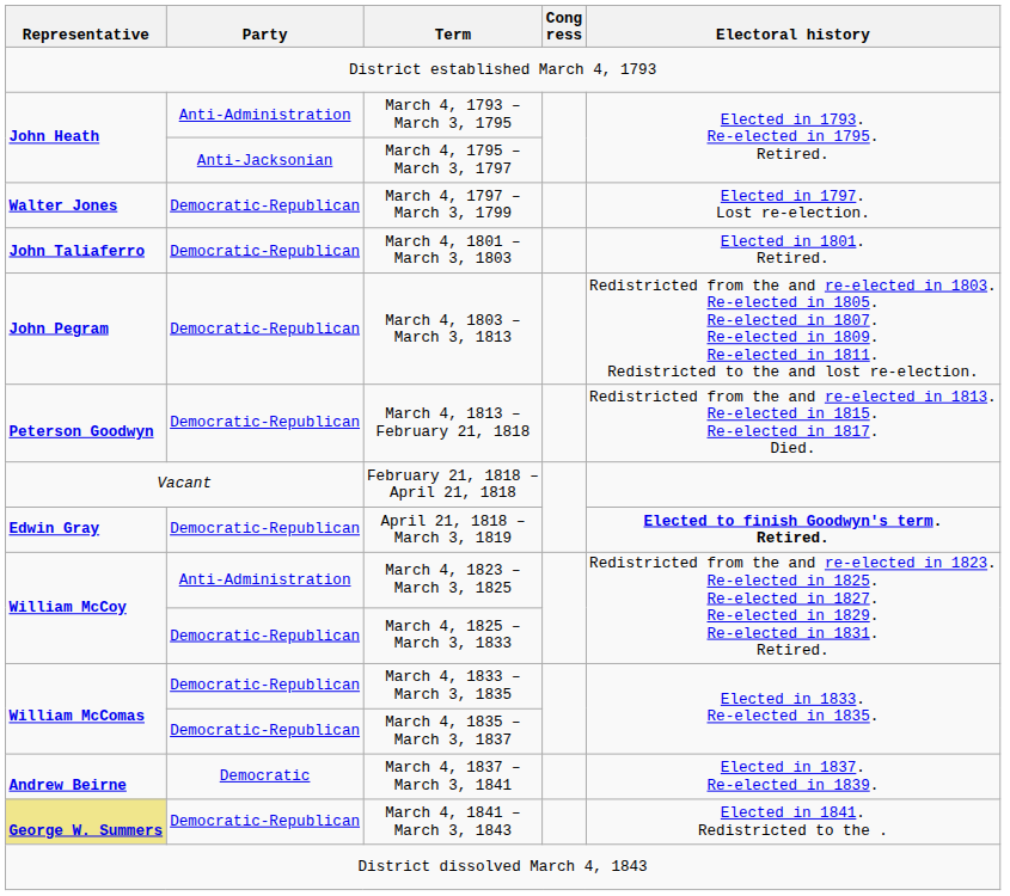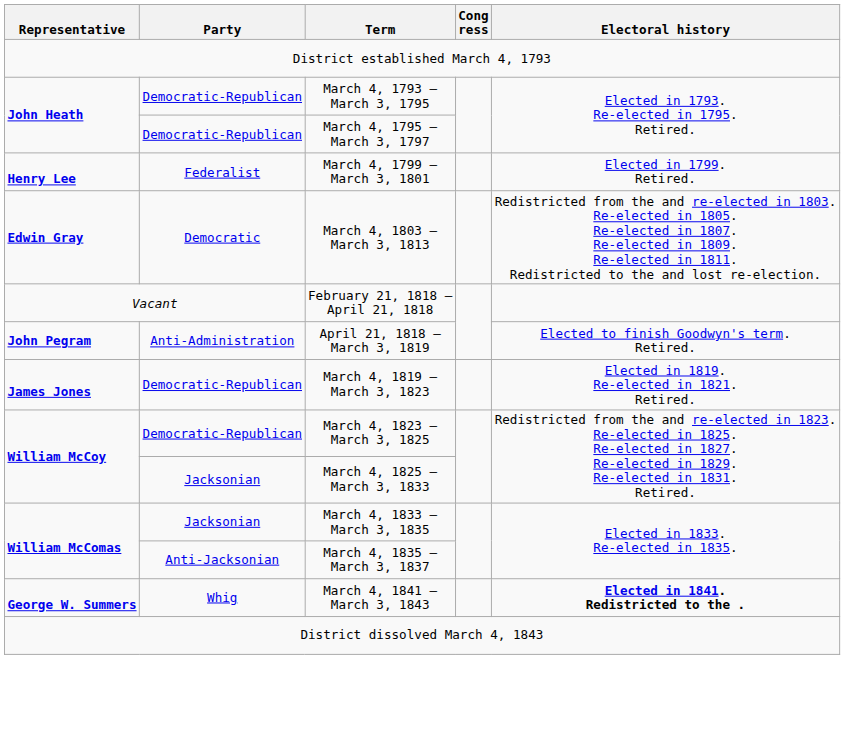 <table class=wikitable style="text-align:center">
 <tr valign=bottom>
 <th>Representative</th>
 <th>Party</th>
 <th>Term</th>
 <th>Cong<br>ress</th>
 <th>Electoral history</th>
 </tr>
 <tr style="height:3em">
 <td colspan=5>District established March 4, 1793</td>
 </tr>
 <tr style="height:3em">
 <td rowspan=2 align=left><strong><a href='#'>John Heath</a></strong><br></td>
-<td><a href='#'>Anti-Administration</a></td>
+<td><a href='#'>Democratic-Republican</a></td>
 <td nowrap>March 4, 1793 –<br>March 3, 1795</td>
 <td rowspan=2></td>
 <td rowspan=2><a href='#'>Elected in 1793</a>.<br><a href='#'>Re-elected in 1795</a>.<br>Retired.</td>
 </tr>
 <tr style="height:3em">
-<td><a href='#'>Anti-Jacksonian</a></td>
+<td><a href='#'>Democratic-Republican</a></td>
 <td nowrap>March 4, 1795 –<br>March 3, 1797</td>
 </tr>
 <tr style="height:3em">
-<td align=left><strong><a href='#'>Walter Jones</a></strong><br></td>
-<td><a href='#'>Democratic-Republican</a></td>
-<td nowrap>March 4, 1797 –<br>March 3, 1799</td>
+<td align=left><br><strong><a href='#'>Henry Lee</a></strong><br></td>
+<td><a href='#'>Federalist</a></td>
+<td nowrap>March 4, 1799 –<br>March 3, 1801</td>
 <td></td>
-<td><a href='#'>Elected in 1797</a>.<br>Lost re-election.</td>
+<td><a href='#'>Elected in 1799</a>.<br>Retired.</td>
 </tr>
 <tr style="height:3em">
-<td align=left><strong><a href='#'>John Taliaferro</a></strong><br></td>
-<td><a href='#'>Democratic-Republican</a></td>
-<td nowrap>March 4, 1801 –<br>March 3, 1803</td>
-<td></td>
-<td><a href='#'>Elected in 1801</a>.<br>Retired.</td>
-</tr>
-<tr style="height:3em">
-<td align=left><strong><a href='#'>John Pegram</a></strong><br></td>
-<td><a href='#'>Democratic-Republican</a></td>
+<td align=left><strong><a href='#'>Edwin Gray</a></strong></td>
+<td><a href='#'>Democratic</a></td>
 <td nowrap>March 4, 1803 –<br>March 3, 1813</td>
 <td></td>
 <td>Redistricted from the  and <a href='#'>re-elected in 1803</a>.<br><a href='#'>Re-elected in 1805</a>.<br><a href='#'>Re-elected in 1807</a>.<br><a href='#'>Re-elected in 1809</a>.<br><a href='#'>Re-elected in 1811</a>.<br>Redistricted to the  and lost re-election.</td>
-</tr>
-<tr style="height:3em">
-<td align=left><br><strong><a href='#'>Peterson Goodwyn</a></strong><br></td>
-<td><a href='#'>Democratic-Republican</a></td>
-<td nowrap>March 4, 1813 –<br>February 21, 1818</td>
-<td></td>
-<td>Redistricted from the  and <a href='#'>re-elected in 1813</a>.<br><a href='#'>Re-elected in 1815</a>.<br><a href='#'>Re-elected in 1817</a>.<br>Died.</td>
 </tr>
 <tr style="height:3em">
 <td colspan=2><em>Vacant</em></td>
 <td nowrap>February 21, 1818 –<br>April 21, 1818</td>
 <td rowspan=2></td>
 <td></td>
 </tr>
 <tr style="height:3em">
-<td align=left><strong><a href='#'>Edwin Gray</a></strong></td>
+<td align=left><strong><a href='#'>John Pegram</a></strong><br></td>
+<td><a href='#'>Anti-Administration</a></td>
+<td nowrap>April 21, 1818 –<br>March 3, 1819</td>
+<td><a href='#'>Elected to finish Goodwyn's term</a>.<br>Retired.</td>
+</tr>
+<tr style="height:3em">
+<td align=left><br><strong><a href='#'>James Jones</a></strong><br></td>
 <td><a href='#'>Democratic-Republican</a></td>
-<td nowrap>April 21, 1818 –<br>March 3, 1819</td>
-<td><strong><a href='#'>Elected to finish Goodwyn's term</a>.<br>Retired.</strong></td>
+<td nowrap>March 4, 1819 –<br>March 3, 1823</td>
+<td></td>
+<td><a href='#'>Elected in 1819</a>.<br><a href='#'>Re-elected in 1821</a>.<br>Retired.</td>
 </tr>
 <tr style="height:3em">
 <td rowspan=2 align=left><strong><a href='#'>William McCoy</a></strong><br></td>
-<td><a href='#'>Anti-Administration</a></td>
+<td><a href='#'>Democratic-Republican</a></td>
 <td nowrap>March 4, 1823 –<br>March 3, 1825</td>
 <td rowspan=2></td>
 <td rowspan=2>Redistricted from the  and <a href='#'>re-elected in 1823</a>.<br><a href='#'>Re-elected in 1825</a>.<br><a href='#'>Re-elected in 1827</a>.<br><a href='#'>Re-elected in 1829</a>.<br><a href='#'>Re-elected in 1831</a>.<br>Retired.</td>
 </tr>
 <tr style="height:3em">
-<td><a href='#'>Democratic-Republican</a></td>
+<td><a href='#'>Jacksonian</a></td>
 <td nowrap>March 4, 1825 –<br>March 3, 1833</td>
 </tr>
 <tr style="height:3em">
 <td rowspan=2 align=left><br><strong><a href='#'>William McComas</a></strong><br></td>
-<td><a href='#'>Democratic-Republican</a></td>
+<td><a href='#'>Jacksonian</a></td>
 <td nowrap>March 4, 1833 –<br>March 3, 1835</td>
 <td rowspan=2></td>
 <td rowspan=2><a href='#'>Elected in 1833</a>.<br><a href='#'>Re-elected in 1835</a>.<br></td>
 </tr>
 <tr style="height:3em">
-<td><a href='#'>Democratic-Republican</a></td>
+<td><a href='#'>Anti-Jacksonian</a></td>
 <td nowrap>March 4, 1835 –<br>March 3, 1837</td>
 </tr>
 <tr style="height:3em">
-<td align=left><br><strong><a href='#'>Andrew Beirne</a></strong><br></td>
-<td><a href='#'>Democratic</a></td>
-<td nowrap>March 4, 1837 –<br>March 3, 1841</td>
-<td></td>
-<td><a href='#'>Elected in 1837</a>.<br><a href='#'>Re-elected in 1839</a>.<br></td>
-</tr>
-<tr style="height:3em">
-<td align=left style="background: khaki;"><br><strong><a href='#'>George W. Summers</a></strong><br></td>
-<td><a href='#'>Democratic-Republican</a></td>
+<td align=left><br><strong><a href='#'>George W. Summers</a></strong><br></td>
+<td><a href='#'>Whig</a></td>
 <td nowrap>March 4, 1841 –<br>March 3, 1843</td>
 <td></td>
-<td><a href='#'>Elected in 1841</a>.<br>Redistricted to the .</td>
+<td><strong><a href='#'>Elected in 1841</a>.<br>Redistricted to the .</strong></td>
 </tr>
 <tr style="height:3em">
 <td colspan=5>District dissolved March 4, 1843</td>
 </tr>
 </table>
